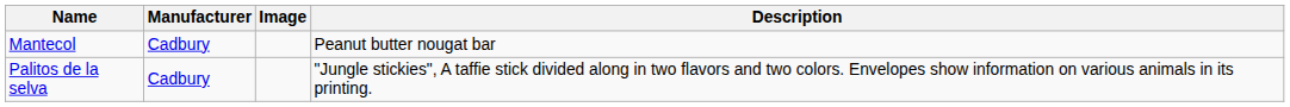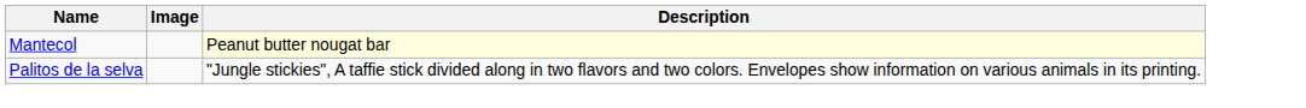 <table class="wikitable sortable">
 <tr>
 <th>Name</th>
-<th>Manufacturer</th>
 <th class="unsortable">Image</th>
 <th>Description</th>
 </tr>
 <tr>
 <td><a href='#'>Mantecol</a></td>
-<td><a href='#'>Cadbury</a></td>
 <td></td>
-<td>Peanut butter nougat bar</td>
+<td style="background: lightyellow;">Peanut butter nougat bar</td>
 </tr>
 <tr>
 <td><a href='#'>Palitos de la selva</a></td>
-<td><a href='#'>Cadbury</a></td>
 <td></td>
 <td>"Jungle stickies", A taffie stick divided along in two flavors and two colors. Envelopes show information on various animals in its printing.</td>
 </tr>
 </table>
